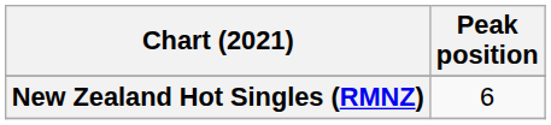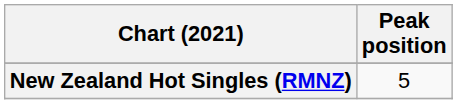 <table class="wikitable sortable plainrowheaders" style="text-align:center">
 <tr>
 <th scope="col">Chart (2021)</th>
 <th scope="col">Peak<br>position</th>
 </tr>
 <tr>
 </tr>
 <tr>
 </tr>
 <tr>
 </tr>
 <tr>
 </tr>
 <tr>
 <th scope="row">New Zealand Hot Singles (<a href='#'>RMNZ</a>)</th>
-<td>6</td>
+<td>5</td>
 </tr>
 <tr>
 </tr>
 <tr>
 </tr>
 <tr>
 </tr>
 <tr>
 </tr>
 </table>
